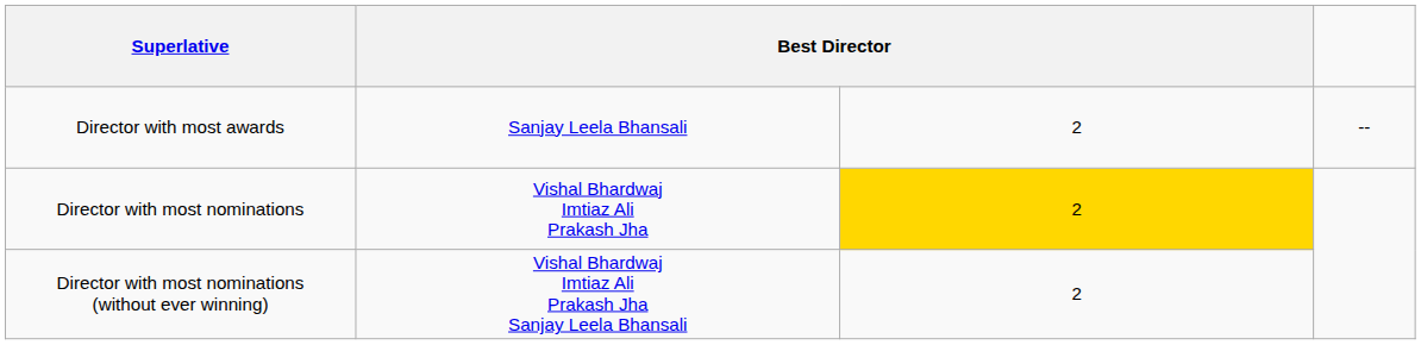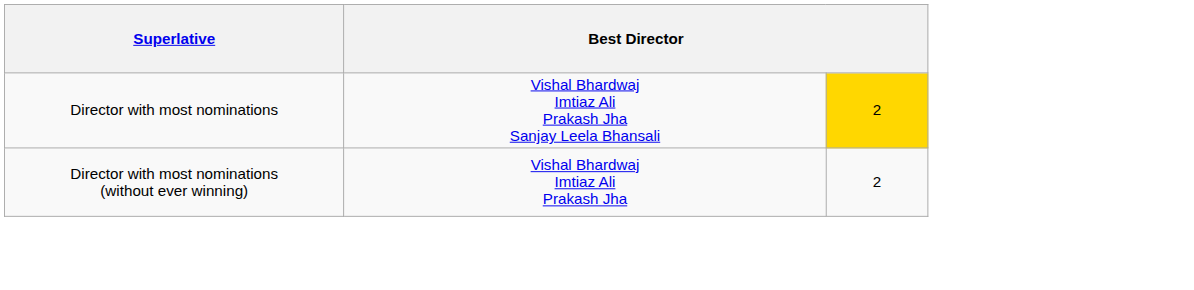 <table class="wikitable" style="text-align: center">
 <tr style="height:4.5em;">
 <th style="width:350px;"><strong><a href='#'>Superlative</a></strong></th>
 <th colspan="2" style="width:600px;"><strong>Best Director</strong></th>
 </tr>
 <tr style="height:4.5em;">
-<td style="width:350px;">Director with most awards</td>
-<td><a href='#'>Sanjay Leela Bhansali</a></td>
-<td style="width:500px;">2</td>
-<td style="width:100px;">--</td>
-</tr>
-<tr style="height:4.5em;">
 <td>Director with most nominations</td>
-<td style="width:500px;"><a href='#'>Vishal Bhardwaj</a><br> <a href='#'>Imtiaz Ali</a><br> <a href='#'>Prakash Jha</a></td>
+<td style="width:500px;"><a href='#'>Vishal Bhardwaj</a><br> <a href='#'>Imtiaz Ali</a><br> <a href='#'>Prakash Jha</a><br> <a href='#'>Sanjay Leela Bhansali</a></td>
 <td style="background: gold; width:100px;">2</td>
 </tr>
 <tr style="height:4.5em;">
 <td>Director with most nominations<br>(without ever winning)</td>
-<td style="width:500px;"><a href='#'>Vishal Bhardwaj</a><br> <a href='#'>Imtiaz Ali</a><br> <a href='#'>Prakash Jha</a><br> <a href='#'>Sanjay Leela Bhansali</a></td>
+<td style="width:500px;"><a href='#'>Vishal Bhardwaj</a><br> <a href='#'>Imtiaz Ali</a><br> <a href='#'>Prakash Jha</a></td>
 <td style="width:100px;">2</td>
 </tr>
 </table>
